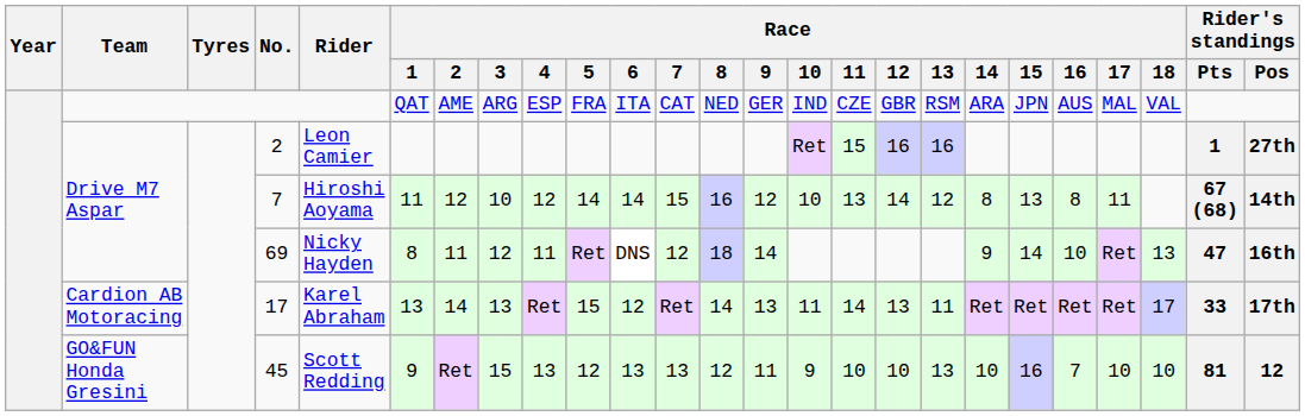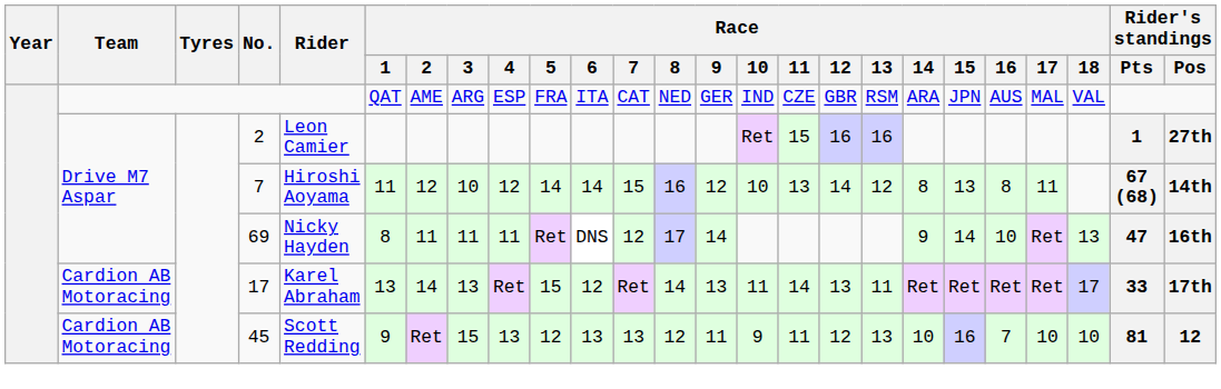 <table class="wikitable" style="text-align:center; font-size:95%">
 <tr>
 <th rowspan=2>Year</th>
 <th rowspan=2>Team</th>
 <th rowspan=2>Tyres</th>
 <th rowspan=2>No.</th>
 <th rowspan=2>Rider</th>
 <th colspan=18>Race</th>
 <th colspan=2>Rider's standings</th>
 </tr>
 <tr>
 <th>1</th>
 <th>2</th>
 <th>3</th>
 <th>4</th>
 <th>5</th>
 <th>6</th>
 <th>7</th>
 <th>8</th>
 <th>9</th>
 <th>10</th>
 <th>11</th>
 <th>12</th>
 <th>13</th>
 <th>14</th>
 <th>15</th>
 <th>16</th>
 <th>17</th>
 <th>18</th>
 <th>Pts</th>
 <th>Pos</th>
 </tr>
 <tr>
 <th rowspan=6></th>
 <td colspan=4></td>
 <td><a href='#'>QAT</a></td>
 <td><a href='#'>AME</a></td>
 <td><a href='#'>ARG</a></td>
 <td><a href='#'>ESP</a></td>
 <td><a href='#'>FRA</a></td>
 <td><a href='#'>ITA</a></td>
 <td><a href='#'>CAT</a></td>
 <td><a href='#'>NED</a></td>
 <td><a href='#'>GER</a></td>
 <td><a href='#'>IND</a></td>
 <td><a href='#'>CZE</a></td>
 <td><a href='#'>GBR</a></td>
 <td><a href='#'>RSM</a></td>
 <td><a href='#'>ARA</a></td>
 <td><a href='#'>JPN</a></td>
 <td><a href='#'>AUS</a></td>
 <td><a href='#'>MAL</a></td>
 <td><a href='#'>VAL</a></td>
 <td colspan=2></td>
 </tr>
 <tr>
 <td rowspan="3" align=left> <a href='#'>Drive M7 Aspar</a></td>
 <td rowspan="5"></td>
 <td>2</td>
 <td align=left> <a href='#'>Leon Camier</a></td>
 <td></td>
 <td></td>
 <td></td>
 <td></td>
 <td></td>
 <td></td>
 <td></td>
 <td></td>
 <td></td>
 <td style="background:#efcfff;">Ret</td>
 <td style="background:#dfffdf;">15</td>
 <td style="background:#cfcfff;">16</td>
 <td style="background:#cfcfff;">16</td>
 <td></td>
 <td></td>
 <td></td>
 <td></td>
 <td></td>
 <th>1</th>
 <th>27th</th>
 </tr>
 <tr>
 <td>7</td>
 <td align="left"> <a href='#'>Hiroshi Aoyama</a></td>
 <td style="background:#dfffdf;">11</td>
 <td style="background:#dfffdf;">12</td>
 <td style="background:#dfffdf;">10</td>
 <td style="background:#dfffdf;">12</td>
 <td style="background:#dfffdf;">14</td>
 <td style="background:#dfffdf;">14</td>
 <td style="background:#dfffdf;">15</td>
 <td style="background:#cfcfff;">16</td>
 <td style="background:#dfffdf;">12</td>
 <td style="background:#dfffdf;">10</td>
 <td style="background:#dfffdf;">13</td>
 <td style="background:#dfffdf;">14</td>
 <td style="background:#dfffdf;">12</td>
 <td style="background:#dfffdf;">8</td>
 <td style="background:#dfffdf;">13</td>
 <td style="background:#dfffdf;">8</td>
 <td style="background:#dfffdf;">11</td>
 <td></td>
 <th>67 (68)</th>
 <th>14th</th>
 </tr>
 <tr>
 <td>69</td>
 <td align="left"> <a href='#'>Nicky Hayden</a></td>
 <td style="background:#dfffdf;">8</td>
 <td style="background:#dfffdf;">11</td>
-<td style="background:#dfffdf;">12</td>
+<td style="background:#dfffdf;">11</td>
 <td style="background:#dfffdf;">11</td>
 <td style="background:#efcfff;">Ret</td>
 <td style="background:#ffffff;">DNS</td>
 <td style="background:#dfffdf;">12</td>
-<td style="background:#cfcfff;">18</td>
+<td style="background:#cfcfff;">17</td>
 <td style="background:#dfffdf;">14</td>
 <td></td>
 <td></td>
 <td></td>
 <td></td>
 <td style="background:#dfffdf;">9</td>
 <td style="background:#dfffdf;">14</td>
 <td style="background:#dfffdf;">10</td>
 <td style="background:#efcfff;">Ret</td>
 <td style="background:#dfffdf;">13</td>
 <th>47</th>
 <th>16th</th>
 </tr>
 <tr>
 <td align=left> <a href='#'>Cardion AB Motoracing</a></td>
 <td>17</td>
 <td align="left"> <a href='#'>Karel Abraham</a></td>
 <td style="background:#dfffdf;">13</td>
 <td style="background:#dfffdf;">14</td>
 <td style="background:#dfffdf;">13</td>
 <td style="background:#efcfff;">Ret</td>
 <td style="background:#dfffdf;">15</td>
 <td style="background:#dfffdf;">12</td>
 <td style="background:#efcfff;">Ret</td>
 <td style="background:#dfffdf;">14</td>
 <td style="background:#dfffdf;">13</td>
 <td style="background:#dfffdf;">11</td>
 <td style="background:#dfffdf;">14</td>
 <td style="background:#dfffdf;">13</td>
 <td style="background:#dfffdf;">11</td>
 <td style="background:#efcfff;">Ret</td>
 <td style="background:#efcfff;">Ret</td>
 <td style="background:#efcfff;">Ret</td>
 <td style="background:#efcfff;">Ret</td>
 <td style="background:#cfcfff;">17</td>
 <th>33</th>
 <th>17th</th>
 </tr>
 <tr>
-<td align=left> <a href='#'>GO&FUN Honda Gresini</a></td>
+<td align=left> <a href='#'>Cardion AB Motoracing</a></td>
 <td>45</td>
 <td align="left"> <a href='#'>Scott Redding</a></td>
 <td style="background:#dfffdf;">9</td>
 <td style="background:#efcfff;">Ret</td>
 <td style="background:#dfffdf;">15</td>
 <td style="background:#dfffdf;">13</td>
 <td style="background:#dfffdf;">12</td>
 <td style="background:#dfffdf;">13</td>
 <td style="background:#dfffdf;">13</td>
 <td style="background:#dfffdf;">12</td>
 <td style="background:#dfffdf;">11</td>
 <td style="background:#dfffdf;">9</td>
-<td style="background:#dfffdf;">10</td>
-<td style="background:#dfffdf;">10</td>
+<td style="background:#dfffdf;">11</td>
+<td style="background:#dfffdf;">12</td>
 <td style="background:#dfffdf;">13</td>
 <td style="background:#dfffdf;">10</td>
 <td style="background:#cfcfff;">16</td>
 <td style="background:#dfffdf;">7</td>
 <td style="background:#dfffdf;">10</td>
 <td style="background:#dfffdf;">10</td>
 <th>81</th>
 <th>12</th>
 </tr>
 </table>
